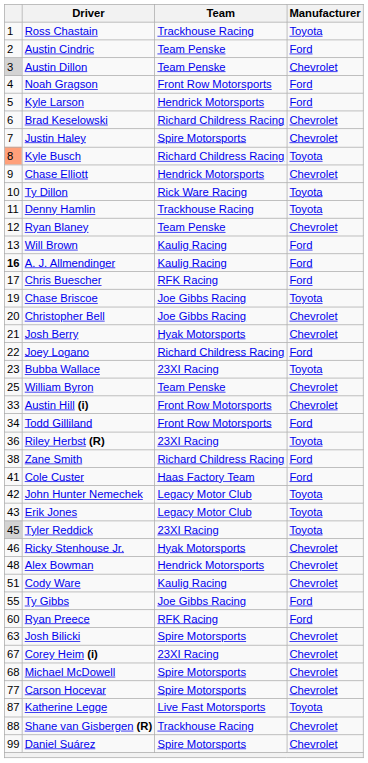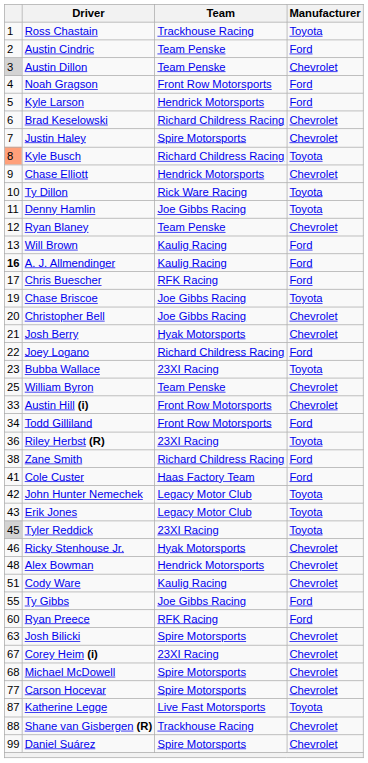 <table class="wikitable" style="font-size:95%">
 <tr>
 <th></th>
 <th>Driver</th>
 <th>Team</th>
 <th>Manufacturer</th>
 </tr>
 <tr>
 <td>1</td>
 <td><a href='#'>Ross Chastain</a></td>
 <td><a href='#'>Trackhouse Racing</a></td>
 <td><a href='#'>Toyota</a></td>
 </tr>
 <tr>
 <td>2</td>
 <td><a href='#'>Austin Cindric</a></td>
 <td><a href='#'>Team Penske</a></td>
 <td><a href='#'>Ford</a></td>
 </tr>
 <tr>
 <td style="background: lightgrey;">3</td>
 <td><a href='#'>Austin Dillon</a></td>
 <td><a href='#'>Team Penske</a></td>
 <td><a href='#'>Chevrolet</a></td>
 </tr>
 <tr>
 <td>4</td>
 <td><a href='#'>Noah Gragson</a></td>
 <td><a href='#'>Front Row Motorsports</a></td>
 <td><a href='#'>Ford</a></td>
 </tr>
 <tr>
 <td>5</td>
 <td><a href='#'>Kyle Larson</a></td>
 <td><a href='#'>Hendrick Motorsports</a></td>
 <td><a href='#'>Ford</a></td>
 </tr>
 <tr>
 <td>6</td>
 <td><a href='#'>Brad Keselowski</a></td>
 <td><a href='#'>Richard Childress Racing</a></td>
 <td><a href='#'>Chevrolet</a></td>
 </tr>
 <tr>
 <td>7</td>
 <td><a href='#'>Justin Haley</a></td>
 <td><a href='#'>Spire Motorsports</a></td>
 <td><a href='#'>Chevrolet</a></td>
 </tr>
 <tr>
 <td style="background: lightsalmon;">8</td>
 <td><a href='#'>Kyle Busch</a></td>
 <td><a href='#'>Richard Childress Racing</a></td>
 <td><a href='#'>Toyota</a></td>
 </tr>
 <tr>
 <td>9</td>
 <td><a href='#'>Chase Elliott</a></td>
 <td><a href='#'>Hendrick Motorsports</a></td>
 <td><a href='#'>Chevrolet</a></td>
 </tr>
 <tr>
 <td>10</td>
 <td><a href='#'>Ty Dillon</a></td>
 <td><a href='#'>Rick Ware Racing</a></td>
 <td><a href='#'>Toyota</a></td>
 </tr>
 <tr>
 <td>11</td>
 <td><a href='#'>Denny Hamlin</a></td>
-<td><a href='#'>Trackhouse Racing</a></td>
+<td><a href='#'>Joe Gibbs Racing</a></td>
 <td><a href='#'>Toyota</a></td>
 </tr>
 <tr>
 <td>12</td>
 <td><a href='#'>Ryan Blaney</a></td>
 <td><a href='#'>Team Penske</a></td>
 <td><a href='#'>Chevrolet</a></td>
 </tr>
 <tr>
 <td>13</td>
 <td><a href='#'>Will Brown</a></td>
 <td><a href='#'>Kaulig Racing</a></td>
 <td><a href='#'>Ford</a></td>
 </tr>
 <tr>
 <td><strong>16</strong></td>
 <td><a href='#'>A. J. Allmendinger</a></td>
 <td><a href='#'>Kaulig Racing</a></td>
 <td><a href='#'>Ford</a></td>
 </tr>
 <tr>
 <td>17</td>
 <td><a href='#'>Chris Buescher</a></td>
 <td><a href='#'>RFK Racing</a></td>
 <td><a href='#'>Ford</a></td>
 </tr>
 <tr>
 <td>19</td>
 <td><a href='#'>Chase Briscoe</a></td>
 <td><a href='#'>Joe Gibbs Racing</a></td>
 <td><a href='#'>Toyota</a></td>
 </tr>
 <tr>
 <td>20</td>
 <td><a href='#'>Christopher Bell</a></td>
 <td><a href='#'>Joe Gibbs Racing</a></td>
 <td><a href='#'>Chevrolet</a></td>
 </tr>
 <tr>
 <td>21</td>
 <td><a href='#'>Josh Berry</a></td>
 <td><a href='#'>Hyak Motorsports</a></td>
 <td><a href='#'>Chevrolet</a></td>
 </tr>
 <tr>
 <td>22</td>
 <td><a href='#'>Joey Logano</a></td>
 <td><a href='#'>Richard Childress Racing</a></td>
 <td><a href='#'>Ford</a></td>
 </tr>
 <tr>
 <td>23</td>
 <td><a href='#'>Bubba Wallace</a></td>
 <td><a href='#'>23XI Racing</a></td>
 <td><a href='#'>Toyota</a></td>
 </tr>
 <tr>
 <td>25</td>
 <td><a href='#'>William Byron</a></td>
 <td><a href='#'>Team Penske</a></td>
 <td><a href='#'>Chevrolet</a></td>
 </tr>
 <tr>
 <td>33</td>
 <td><a href='#'>Austin Hill</a> <strong>(i)</strong></td>
 <td><a href='#'>Front Row Motorsports</a></td>
 <td><a href='#'>Chevrolet</a></td>
 </tr>
 <tr>
 <td>34</td>
 <td><a href='#'>Todd Gilliland</a></td>
 <td><a href='#'>Front Row Motorsports</a></td>
 <td><a href='#'>Ford</a></td>
 </tr>
 <tr>
 <td>36</td>
 <td><a href='#'>Riley Herbst</a> <strong>(R)</strong></td>
 <td><a href='#'>23XI Racing</a></td>
 <td><a href='#'>Toyota</a></td>
 </tr>
 <tr>
 <td>38</td>
 <td><a href='#'>Zane Smith</a></td>
 <td><a href='#'>Richard Childress Racing</a></td>
 <td><a href='#'>Ford</a></td>
 </tr>
 <tr>
 <td>41</td>
 <td><a href='#'>Cole Custer</a></td>
 <td><a href='#'>Haas Factory Team</a></td>
 <td><a href='#'>Ford</a></td>
 </tr>
 <tr>
 <td>42</td>
 <td><a href='#'>John Hunter Nemechek</a></td>
 <td><a href='#'>Legacy Motor Club</a></td>
 <td><a href='#'>Toyota</a></td>
 </tr>
 <tr>
 <td>43</td>
 <td><a href='#'>Erik Jones</a></td>
 <td><a href='#'>Legacy Motor Club</a></td>
 <td><a href='#'>Toyota</a></td>
 </tr>
 <tr>
 <td style="background: lightgrey;">45</td>
 <td><a href='#'>Tyler Reddick</a></td>
 <td><a href='#'>23XI Racing</a></td>
 <td><a href='#'>Toyota</a></td>
 </tr>
 <tr>
 <td>46</td>
 <td><a href='#'>Ricky Stenhouse Jr.</a></td>
 <td><a href='#'>Hyak Motorsports</a></td>
 <td><a href='#'>Chevrolet</a></td>
 </tr>
 <tr>
 <td>48</td>
 <td><a href='#'>Alex Bowman</a></td>
 <td><a href='#'>Hendrick Motorsports</a></td>
 <td><a href='#'>Chevrolet</a></td>
 </tr>
 <tr>
 <td>51</td>
 <td><a href='#'>Cody Ware</a></td>
 <td><a href='#'>Kaulig Racing</a></td>
 <td><a href='#'>Chevrolet</a></td>
 </tr>
 <tr>
 <td>55</td>
 <td><a href='#'>Ty Gibbs</a></td>
 <td><a href='#'>Joe Gibbs Racing</a></td>
 <td><a href='#'>Ford</a></td>
 </tr>
 <tr>
 <td>60</td>
 <td><a href='#'>Ryan Preece</a></td>
 <td><a href='#'>RFK Racing</a></td>
 <td><a href='#'>Ford</a></td>
 </tr>
 <tr>
 <td>63</td>
 <td><a href='#'>Josh Bilicki</a></td>
 <td><a href='#'>Spire Motorsports</a></td>
 <td><a href='#'>Chevrolet</a></td>
 </tr>
 <tr>
 <td>67</td>
 <td><a href='#'>Corey Heim</a> <strong>(i)</strong></td>
 <td><a href='#'>23XI Racing</a></td>
 <td><a href='#'>Chevrolet</a></td>
 </tr>
 <tr>
 <td>68</td>
 <td><a href='#'>Michael McDowell</a></td>
 <td><a href='#'>Spire Motorsports</a></td>
 <td><a href='#'>Chevrolet</a></td>
 </tr>
 <tr>
 <td>77</td>
 <td><a href='#'>Carson Hocevar</a></td>
 <td><a href='#'>Spire Motorsports</a></td>
 <td><a href='#'>Chevrolet</a></td>
 </tr>
 <tr>
 <td>87</td>
 <td><a href='#'>Katherine Legge</a></td>
 <td><a href='#'>Live Fast Motorsports</a></td>
 <td><a href='#'>Toyota</a></td>
 </tr>
 <tr>
 <td>88</td>
 <td><a href='#'>Shane van Gisbergen</a> <strong>(R)</strong></td>
 <td><a href='#'>Trackhouse Racing</a></td>
 <td><a href='#'>Chevrolet</a></td>
 </tr>
 <tr>
 <td>99</td>
 <td><a href='#'>Daniel Suárez</a></td>
 <td><a href='#'>Spire Motorsports</a></td>
 <td><a href='#'>Chevrolet</a></td>
 </tr>
 <tr>
 <th colspan="4"></th>
 </tr>
 </table>
